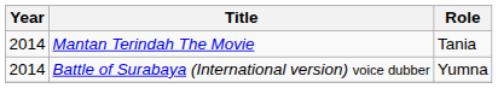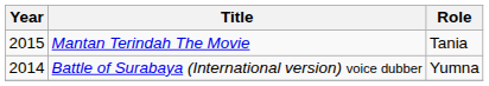 <table class="wikitable">
 <tr>
 <th>Year</th>
 <th>Title</th>
 <th>Role</th>
 </tr>
 <tr>
-<td>2014</td>
+<td>2015</td>
 <td><em><a href='#'>Mantan Terindah The Movie</a></em></td>
 <td>Tania</td>
 </tr>
 <tr>
 <td>2014</td>
 <td><em><a href='#'>Battle of Surabaya</a> (International version)</em> <small>voice dubber</small></td>
 <td>Yumna</td>
 </tr>
 <tr>
 </tr>
 </table>
